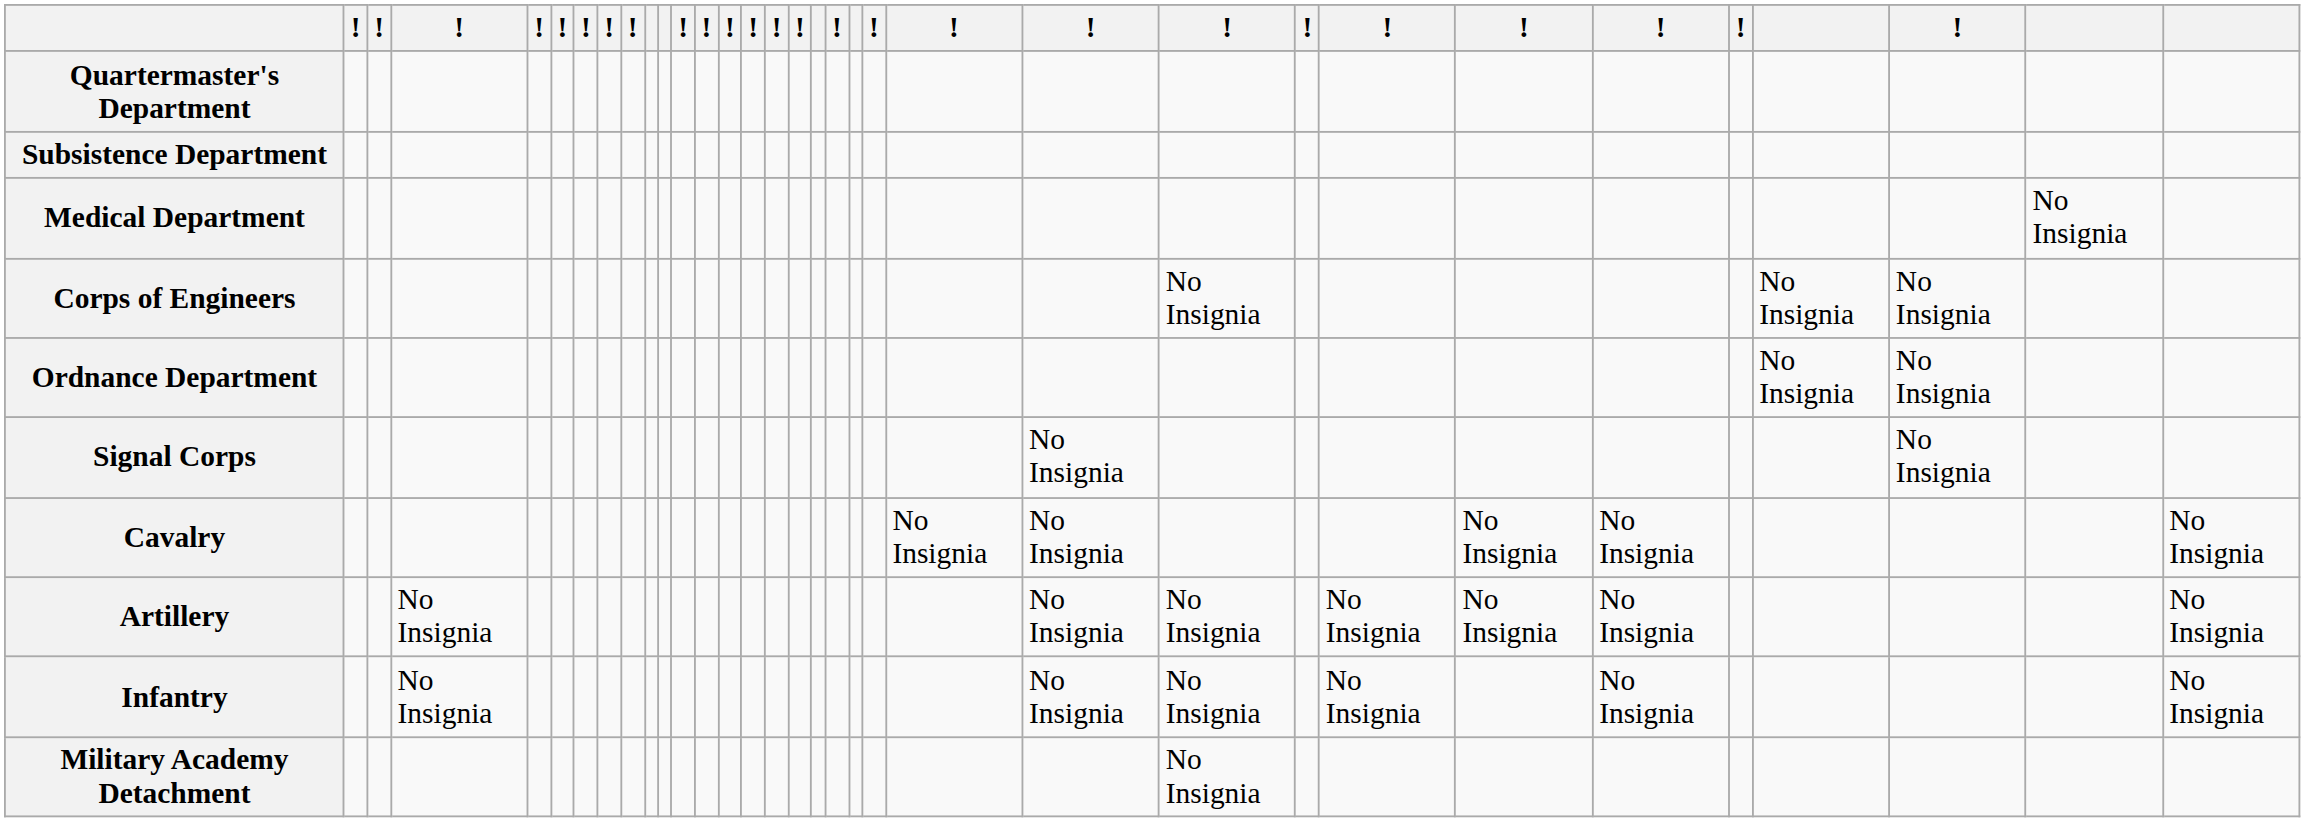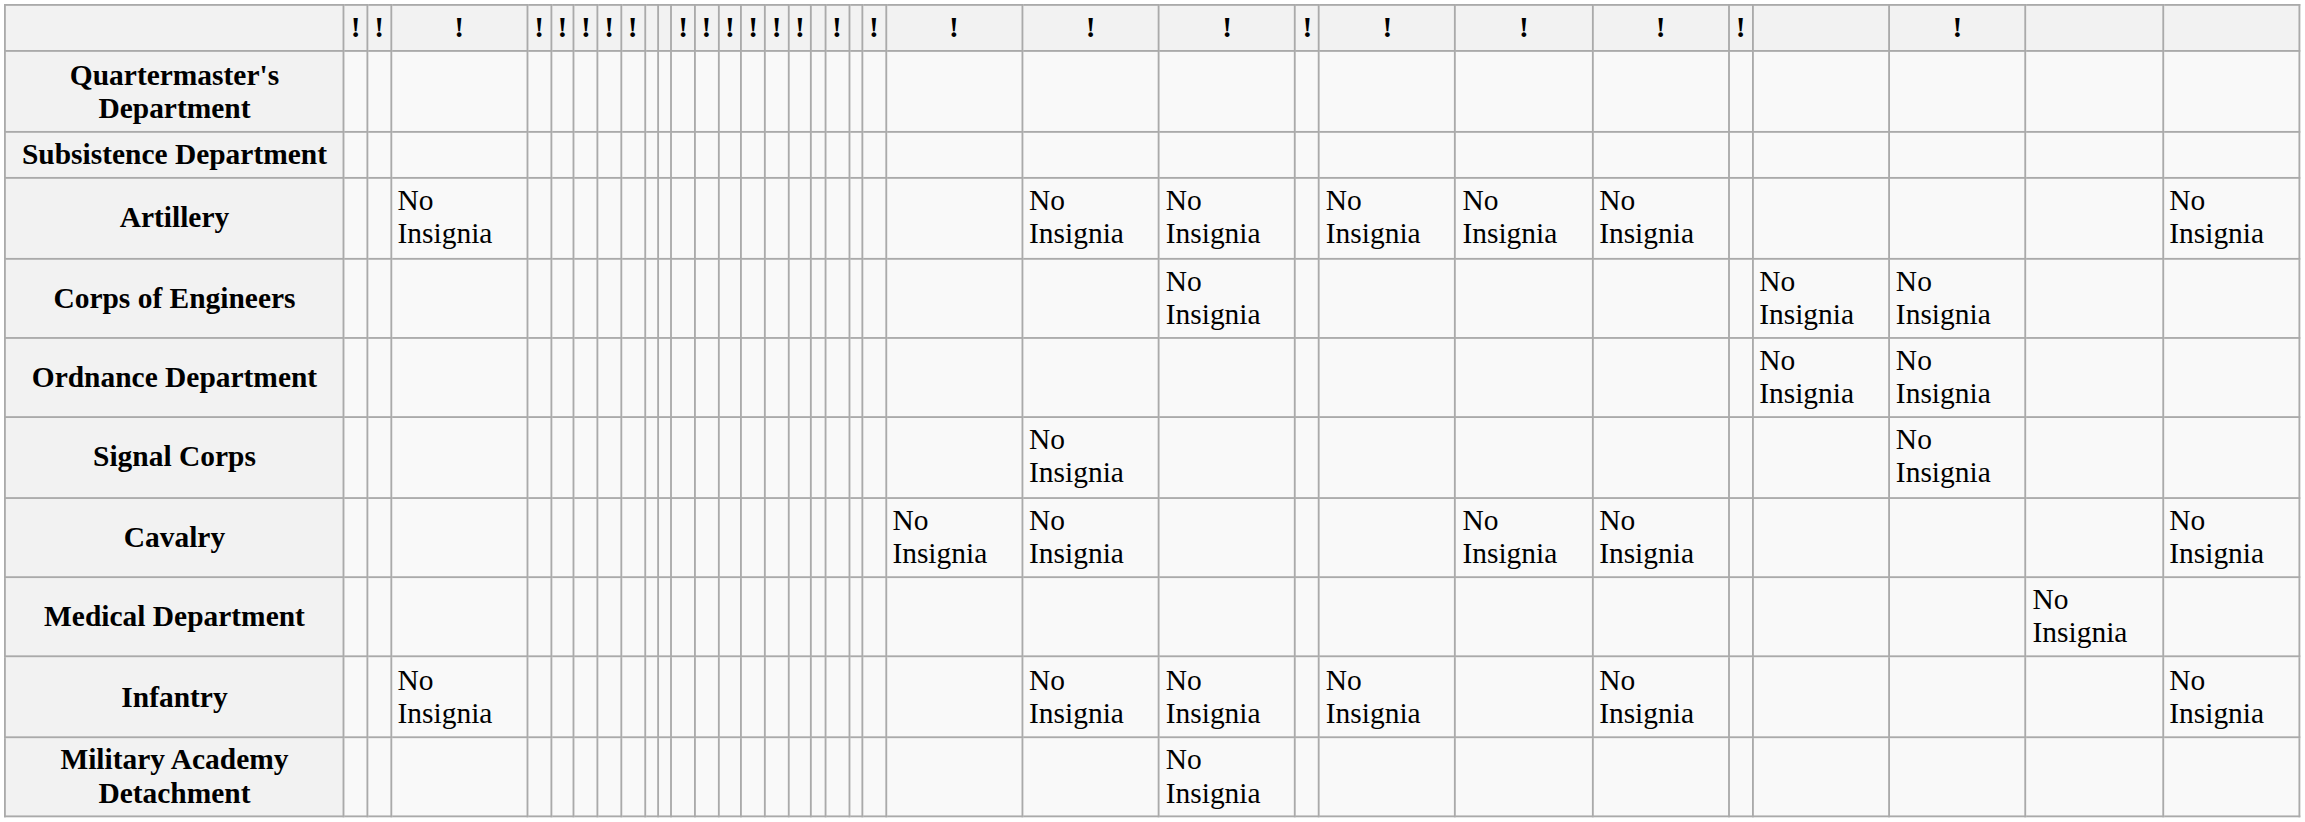 <table class="wikitable">
 <tr>
 <th></th>
 <th>!<small></small></th>
 <th>!<small></small></th>
 <th>!<small></small></th>
 <th>!<small></small></th>
 <th>!<small></small></th>
 <th>!<small></small></th>
 <th>!<small></small></th>
 <th>!<small></small></th>
 <th><small></small></th>
 <th><small></small></th>
 <th>!<small></small></th>
 <th>!<small></small></th>
 <th>!<small></small></th>
 <th>!<small></small></th>
 <th>!<small></small></th>
 <th>!<small></small></th>
 <th><small></small></th>
 <th>!<small></small></th>
 <th><small></small></th>
 <th>!<small></small></th>
 <th>!<small></small></th>
 <th>!<small></small></th>
 <th>!<small></small></th>
 <th>!<small></small></th>
 <th>!<small></small></th>
 <th>!<small></small></th>
 <th>!<small></small></th>
 <th>!<small></small></th>
 <th><small></small></th>
 <th>!<small></small></th>
 <th><small></small></th>
 <th><small></small></th>
 </tr>
 <tr>
 <th>Quartermaster's Department</th>
 <td></td>
 <td></td>
 <td></td>
 <td></td>
 <td></td>
 <td></td>
 <td></td>
 <td></td>
 <td></td>
 <td></td>
 <td></td>
 <td></td>
 <td></td>
 <td></td>
 <td></td>
 <td></td>
 <td></td>
 <td></td>
 <td></td>
 <td></td>
 <td></td>
 <td></td>
 <td></td>
 <td></td>
 <td></td>
 <td></td>
 <td></td>
 <td></td>
 <td></td>
 <td></td>
 <td></td>
 <td></td>
 </tr>
 <tr>
 <th>Subsistence Department</th>
 <td></td>
 <td></td>
 <td></td>
 <td></td>
 <td></td>
 <td></td>
 <td></td>
 <td></td>
 <td></td>
 <td></td>
 <td></td>
 <td></td>
 <td></td>
 <td></td>
 <td></td>
 <td></td>
 <td></td>
 <td></td>
 <td></td>
 <td></td>
 <td></td>
 <td></td>
 <td></td>
 <td></td>
 <td></td>
 <td></td>
 <td></td>
 <td></td>
 <td></td>
 <td></td>
 <td></td>
 <td></td>
 </tr>
 <tr>
-<th>Medical Department</th>
+<th>Artillery</th>
 <td></td>
 <td></td>
-<td></td>
-<td></td>
-<td></td>
-<td></td>
-<td></td>
-<td></td>
-<td></td>
-<td></td>
-<td></td>
-<td></td>
+<td>No Insignia</td>
 <td></td>
 <td></td>
 <td></td>
 <td></td>
 <td></td>
 <td></td>
 <td></td>
 <td></td>
 <td></td>
 <td></td>
 <td></td>
 <td></td>
 <td></td>
 <td></td>
 <td></td>
 <td></td>
 <td></td>
 <td></td>
 <td>No Insignia</td>
+<td>No Insignia</td>
 <td></td>
+<td>No Insignia</td>
+<td>No Insignia</td>
+<td>No Insignia</td>
+<td></td>
+<td></td>
+<td></td>
+<td></td>
+<td>No Insignia</td>
 </tr>
 <tr>
 <th>Corps of Engineers</th>
 <td></td>
 <td></td>
 <td></td>
 <td></td>
 <td></td>
 <td></td>
 <td></td>
 <td></td>
 <td></td>
 <td></td>
 <td></td>
 <td></td>
 <td></td>
 <td></td>
 <td></td>
 <td></td>
 <td></td>
 <td></td>
 <td></td>
 <td></td>
 <td></td>
 <td></td>
 <td>No Insignia</td>
 <td></td>
 <td></td>
 <td></td>
 <td></td>
 <td></td>
 <td>No Insignia</td>
 <td>No Insignia</td>
 <td></td>
 <td></td>
 </tr>
 <tr>
 <th>Ordnance Department</th>
 <td></td>
 <td></td>
 <td></td>
 <td></td>
 <td></td>
 <td></td>
 <td></td>
 <td></td>
 <td></td>
 <td></td>
 <td></td>
 <td></td>
 <td></td>
 <td></td>
 <td></td>
 <td></td>
 <td></td>
 <td></td>
 <td></td>
 <td></td>
 <td></td>
 <td></td>
 <td></td>
 <td></td>
 <td></td>
 <td></td>
 <td></td>
 <td></td>
 <td>No Insignia</td>
 <td>No Insignia</td>
 <td></td>
 <td></td>
 </tr>
 <tr>
 <th>Signal Corps</th>
 <td></td>
 <td></td>
 <td></td>
 <td></td>
 <td></td>
 <td></td>
 <td></td>
 <td></td>
 <td></td>
 <td></td>
 <td></td>
 <td></td>
 <td></td>
 <td></td>
 <td></td>
 <td></td>
 <td></td>
 <td></td>
 <td></td>
 <td></td>
 <td></td>
 <td>No Insignia</td>
 <td></td>
 <td></td>
 <td></td>
 <td></td>
 <td></td>
 <td></td>
 <td></td>
 <td>No Insignia</td>
 <td></td>
 <td></td>
 </tr>
 <tr>
 <th>Cavalry</th>
 <td></td>
 <td></td>
 <td></td>
 <td></td>
 <td></td>
 <td></td>
 <td></td>
 <td></td>
 <td></td>
 <td></td>
 <td></td>
 <td></td>
 <td></td>
 <td></td>
 <td></td>
 <td></td>
 <td></td>
 <td></td>
 <td></td>
 <td></td>
 <td>No Insignia</td>
 <td>No Insignia</td>
 <td></td>
 <td></td>
 <td></td>
 <td>No Insignia</td>
 <td>No Insignia</td>
 <td></td>
 <td></td>
 <td></td>
 <td></td>
 <td>No Insignia</td>
 </tr>
 <tr>
-<th>Artillery</th>
+<th>Medical Department</th>
 <td></td>
 <td></td>
-<td>No Insignia</td>
+<td></td>
+<td></td>
+<td></td>
+<td></td>
+<td></td>
+<td></td>
+<td></td>
+<td></td>
+<td></td>
+<td></td>
 <td></td>
 <td></td>
 <td></td>
 <td></td>
 <td></td>
 <td></td>
 <td></td>
 <td></td>
 <td></td>
 <td></td>
 <td></td>
 <td></td>
 <td></td>
 <td></td>
 <td></td>
 <td></td>
 <td></td>
 <td></td>
 <td>No Insignia</td>
-<td>No Insignia</td>
 <td></td>
-<td>No Insignia</td>
-<td>No Insignia</td>
-<td>No Insignia</td>
-<td></td>
-<td></td>
-<td></td>
-<td></td>
-<td>No Insignia</td>
 </tr>
 <tr>
 <th>Infantry</th>
 <td></td>
 <td></td>
 <td>No Insignia</td>
 <td></td>
 <td></td>
 <td></td>
 <td></td>
 <td></td>
 <td></td>
 <td></td>
 <td></td>
 <td></td>
 <td></td>
 <td></td>
 <td></td>
 <td></td>
 <td></td>
 <td></td>
 <td></td>
 <td></td>
 <td></td>
 <td>No Insignia</td>
 <td>No Insignia</td>
 <td></td>
 <td>No Insignia</td>
 <td></td>
 <td>No Insignia</td>
 <td></td>
 <td></td>
 <td></td>
 <td></td>
 <td>No Insignia</td>
 </tr>
 <tr>
 <th>Military Academy Detachment</th>
 <td></td>
 <td></td>
 <td></td>
 <td></td>
 <td></td>
 <td></td>
 <td></td>
 <td></td>
 <td></td>
 <td></td>
 <td></td>
 <td></td>
 <td></td>
 <td></td>
 <td></td>
 <td></td>
 <td></td>
 <td></td>
 <td></td>
 <td></td>
 <td></td>
 <td></td>
 <td>No Insignia</td>
 <td></td>
 <td></td>
 <td></td>
 <td></td>
 <td></td>
 <td></td>
 <td></td>
 <td></td>
 <td></td>
 </tr>
 </table>
